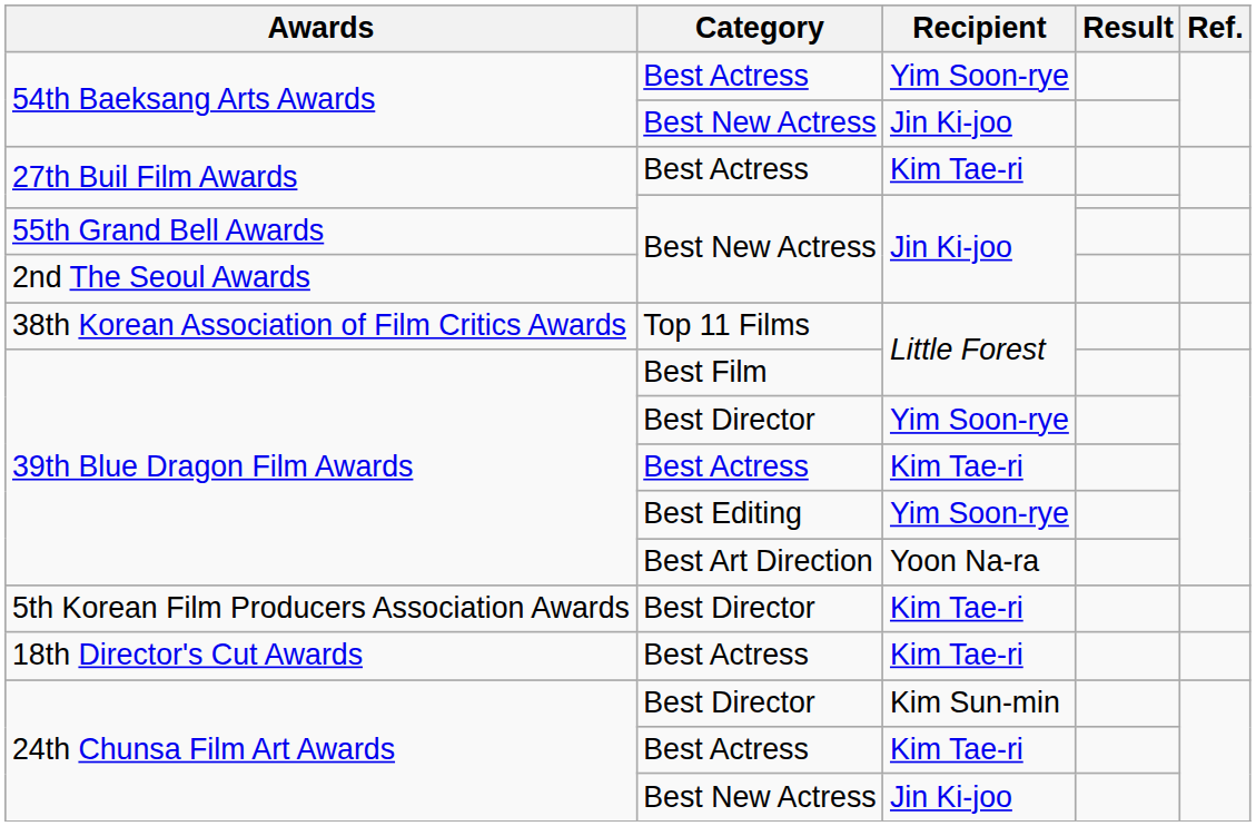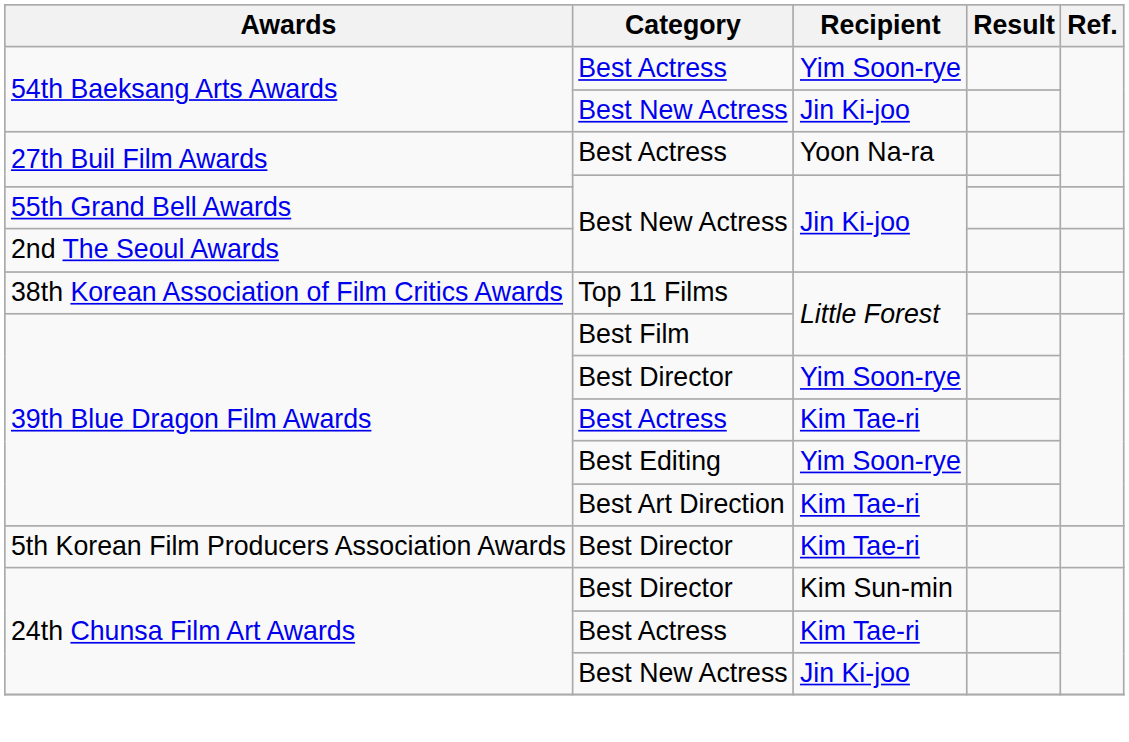 <table class="wikitable sortable">
 <tr>
 <th>Awards</th>
 <th>Category</th>
 <th>Recipient</th>
 <th>Result</th>
 <th>Ref.</th>
 </tr>
 <tr>
 <td rowspan=2><a href='#'>54th Baeksang Arts Awards</a></td>
 <td><a href='#'>Best Actress</a></td>
 <td><a href='#'>Yim Soon-rye</a></td>
 <td></td>
 <td rowspan=2></td>
 </tr>
 <tr>
 <td><a href='#'>Best New Actress</a></td>
 <td><a href='#'>Jin Ki-joo</a></td>
 <td></td>
 </tr>
 <tr>
 <td rowspan=2><a href='#'>27th Buil Film Awards</a></td>
 <td>Best Actress</td>
-<td><a href='#'>Kim Tae-ri</a></td>
+<td>Yoon Na-ra</td>
 <td></td>
 <td rowspan=2></td>
 </tr>
 <tr>
 <td rowspan=3>Best New Actress</td>
 <td rowspan=3><a href='#'>Jin Ki-joo</a></td>
 <td></td>
 </tr>
 <tr>
 <td><a href='#'>55th Grand Bell Awards</a></td>
 <td></td>
 <td></td>
 </tr>
 <tr>
 <td>2nd <a href='#'>The Seoul Awards</a></td>
 <td></td>
 <td></td>
 </tr>
 <tr>
 <td>38th <a href='#'>Korean Association of Film Critics Awards</a></td>
 <td>Top 11 Films</td>
 <td rowspan=2><em>Little Forest</em></td>
 <td></td>
 <td></td>
 </tr>
 <tr>
 <td rowspan=5><a href='#'>39th Blue Dragon Film Awards</a></td>
 <td>Best Film</td>
 <td></td>
 <td rowspan=5></td>
 </tr>
 <tr>
 <td>Best Director</td>
 <td><a href='#'>Yim Soon-rye</a></td>
 <td></td>
 </tr>
 <tr>
 <td><a href='#'>Best Actress</a></td>
 <td><a href='#'>Kim Tae-ri</a></td>
 <td></td>
 </tr>
 <tr>
 <td>Best Editing</td>
 <td><a href='#'>Yim Soon-rye</a></td>
 <td></td>
 </tr>
 <tr>
 <td>Best Art Direction</td>
-<td>Yoon Na-ra</td>
+<td><a href='#'>Kim Tae-ri</a></td>
 <td></td>
 </tr>
 <tr>
 <td rowspan=1>5th Korean Film Producers Association Awards</td>
 <td>Best Director</td>
 <td><a href='#'>Kim Tae-ri</a></td>
 <td></td>
 <td rowspan=1></td>
-</tr>
-<tr>
-<td>18th <a href='#'>Director's Cut Awards</a></td>
-<td>Best Actress</td>
-<td><a href='#'>Kim Tae-ri</a></td>
-<td></td>
-<td></td>
 </tr>
 <tr>
 <td rowspan=3>24th <a href='#'>Chunsa Film Art Awards</a></td>
 <td>Best Director</td>
 <td>Kim Sun-min</td>
 <td></td>
 <td rowspan=3></td>
 </tr>
 <tr>
 <td>Best Actress</td>
 <td><a href='#'>Kim Tae-ri</a></td>
 <td></td>
 </tr>
 <tr>
 <td>Best New Actress</td>
 <td><a href='#'>Jin Ki-joo</a></td>
 <td></td>
 </tr>
 <tr>
 </tr>
 </table>
